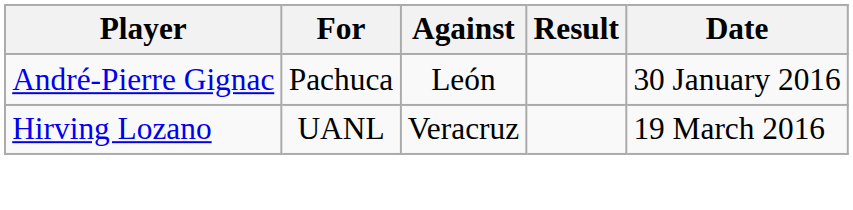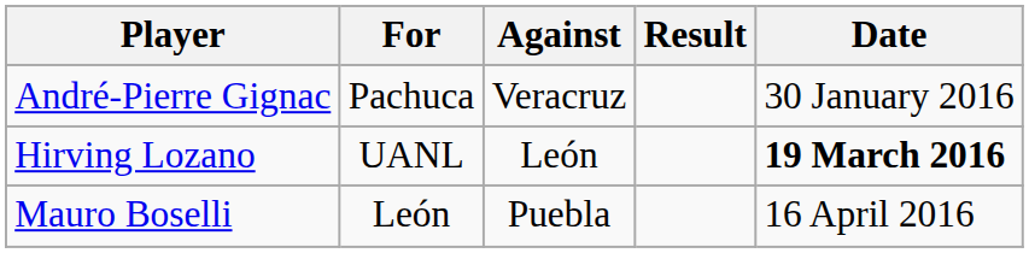 <table class="wikitable">
 <tr>
 <th>Player</th>
 <th>For</th>
 <th>Against</th>
 <th align=center>Result</th>
 <th>Date</th>
 </tr>
 <tr>
 <td> <a href='#'>André-Pierre Gignac</a></td>
 <td align="center">Pachuca</td>
-<td align="center">León</td>
+<td align="center">Veracruz</td>
 <td align="center"></td>
 <td>30 January 2016</td>
 </tr>
 <tr>
 <td> <a href='#'>Hirving Lozano</a></td>
 <td align="center">UANL</td>
-<td align="center">Veracruz</td>
+<td align="center">León</td>
 <td align="center"></td>
-<td>19 March 2016</td>
+<td><strong>19 March 2016</strong></td>
+</tr>
+<tr>
+<td> <a href='#'>Mauro Boselli</a></td>
+<td align="center">León</td>
+<td align="center">Puebla</td>
+<td align="center"></td>
+<td>16 April 2016</td>
 </tr>
 </table>
